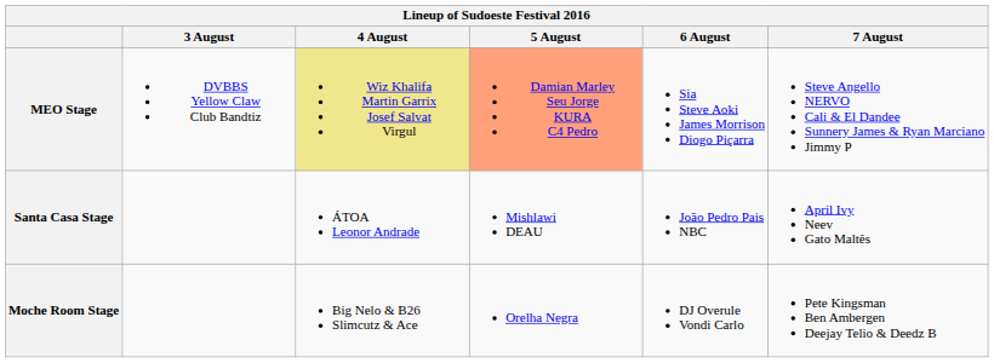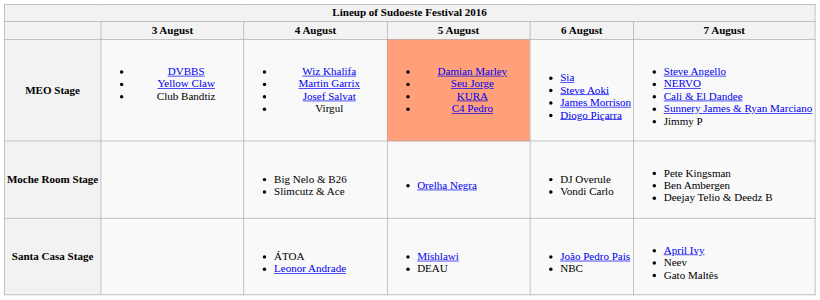 <table class="wikitable mw-collapsible">
 <tr>
 <th colspan="6">Lineup of Sudoeste Festival 2016</th>
 </tr>
 <tr>
 <th></th>
 <th>3 August</th>
 <th>4 August</th>
 <th>5 August</th>
 <th>6 August</th>
 <th>7 August</th>
 </tr>
 <tr>
 <th><strong>MEO Stage</strong></th>
 <td width="200" align="center" valign="top"><br><ul><li><a href='#'>DVBBS</a></li><li><a href='#'>Yellow Claw</a></li><li>Club Bandtiz</li></ul></td>
-<td width="200" align="center" valign="top" style="background: khaki;"><br><ul><li><a href='#'>Wiz Khalifa</a></li><li><a href='#'>Martin Garrix</a></li><li><a href='#'>Josef Salvat</a></li><li>Virgul</li></ul></td>
+<td width="200" align="center" valign="top"><br><ul><li><a href='#'>Wiz Khalifa</a></li><li><a href='#'>Martin Garrix</a></li><li><a href='#'>Josef Salvat</a></li><li>Virgul</li></ul></td>
 <td width="200" align="center" valign="top" style="background: lightsalmon;"><br><ul><li><a href='#'>Damian Marley</a></li><li><a href='#'>Seu Jorge</a></li><li><a href='#'>KURA</a></li><li><a href='#'>C4 Pedro</a></li></ul></td>
 <td><br><ul><li><a href='#'>Sia</a></li><li><a href='#'>Steve Aoki</a></li><li><a href='#'>James Morrison</a></li><li><a href='#'>Diogo Piçarra</a></li></ul></td>
 <td><br><ul><li><a href='#'>Steve Angello</a></li><li><a href='#'>NERVO</a></li><li><a href='#'>Cali & El Dandee</a></li><li><a href='#'>Sunnery James & Ryan Marciano</a></li><li>Jimmy P</li></ul></td>
+</tr>
+<tr>
+<th>Moche Room Stage</th>
+<td></td>
+<td><br><ul><li>Big Nelo & B26</li><li>Slimcutz & Ace</li></ul></td>
+<td><br><ul><li><a href='#'>Orelha Negra</a></li></ul></td>
+<td><br><ul><li>DJ Overule</li><li>Vondi Carlo</li></ul></td>
+<td><br><ul><li>Pete Kingsman</li><li>Ben Ambergen</li><li>Deejay Telio & Deedz B</li></ul></td>
 </tr>
 <tr>
 <th>Santa Casa Stage</th>
 <td></td>
 <td><br><ul><li>ÁTOA</li><li><a href='#'>Leonor Andrade</a></li></ul></td>
 <td><br><ul><li><a href='#'>Mishlawi</a></li><li>DEAU</li></ul></td>
 <td><br><ul><li><a href='#'>João Pedro Pais</a></li><li>NBC</li></ul></td>
 <td><br><ul><li><a href='#'>April Ivy</a></li><li>Neev</li><li>Gato Maltês</li></ul></td>
 </tr>
-<tr>
-<th>Moche Room Stage</th>
-<td></td>
-<td><br><ul><li>Big Nelo & B26</li><li>Slimcutz & Ace</li></ul></td>
-<td><br><ul><li><a href='#'>Orelha Negra</a></li></ul></td>
-<td><br><ul><li>DJ Overule</li><li>Vondi Carlo</li></ul></td>
-<td><br><ul><li>Pete Kingsman</li><li>Ben Ambergen</li><li>Deejay Telio & Deedz B</li></ul></td>
-</tr>
 </table>
